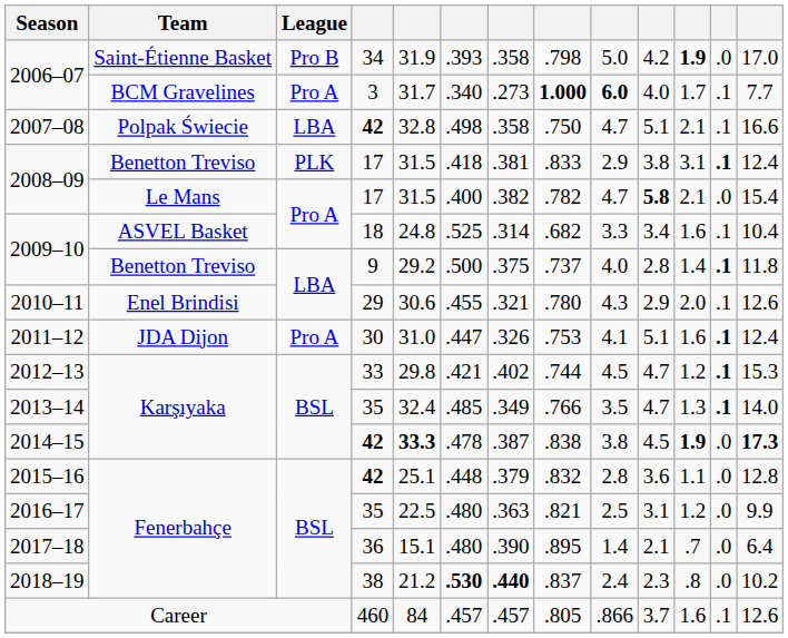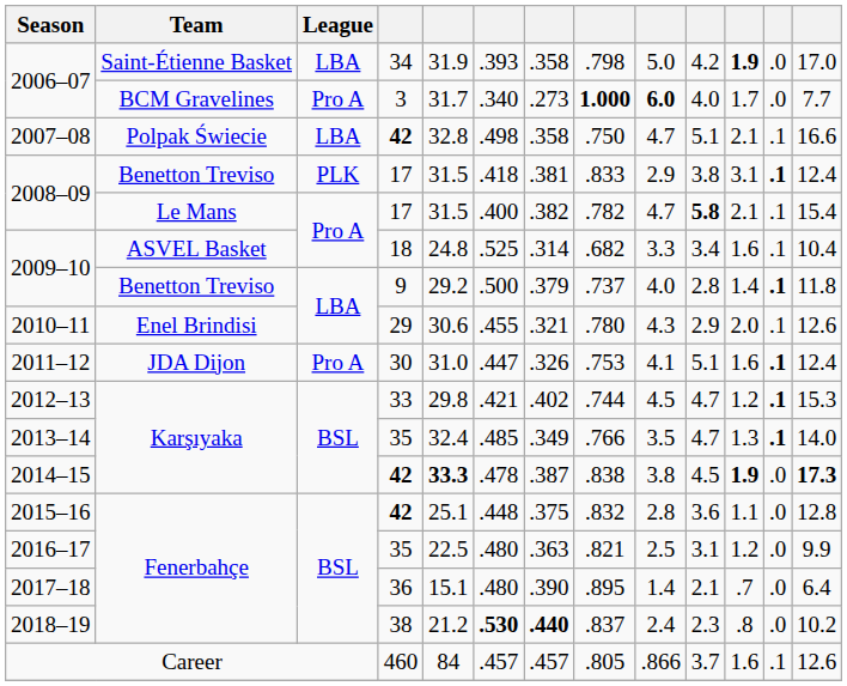 <table class="wikitable sortable" style="font-size:95%; text-align:center;">
 <tr>
 <th>Season</th>
 <th>Team</th>
 <th>League</th>
 <th></th>
 <th></th>
 <th></th>
 <th></th>
 <th></th>
 <th></th>
 <th></th>
 <th></th>
 <th></th>
 <th></th>
 </tr>
 <tr>
 <td rowspan="2">2006–07</td>
 <td><a href='#'>Saint-Étienne Basket</a></td>
-<td><a href='#'>Pro B</a></td>
+<td><a href='#'>LBA</a></td>
 <td>34</td>
 <td>31.9</td>
 <td>.393</td>
 <td>.358</td>
 <td>.798</td>
 <td>5.0</td>
 <td>4.2</td>
 <td><strong>1.9</strong></td>
 <td>.0</td>
 <td>17.0</td>
 </tr>
 <tr>
 <td><a href='#'>BCM Gravelines</a></td>
 <td><a href='#'>Pro A</a></td>
 <td>3</td>
 <td>31.7</td>
 <td>.340</td>
 <td>.273</td>
 <td><strong>1.000</strong></td>
 <td><strong>6.0</strong></td>
 <td>4.0</td>
 <td>1.7</td>
-<td>.1</td>
+<td>.0</td>
 <td>7.7</td>
 </tr>
 <tr>
 <td>2007–08</td>
 <td><a href='#'>Polpak Świecie</a></td>
 <td><a href='#'>LBA</a></td>
 <td><strong>42</strong></td>
 <td>32.8</td>
 <td>.498</td>
 <td>.358</td>
 <td>.750</td>
 <td>4.7</td>
 <td>5.1</td>
 <td>2.1</td>
 <td>.1</td>
 <td>16.6</td>
 </tr>
 <tr>
 <td rowspan="2">2008–09</td>
 <td><a href='#'>Benetton Treviso</a></td>
 <td><a href='#'>PLK</a></td>
 <td>17</td>
 <td>31.5</td>
 <td>.418</td>
 <td>.381</td>
 <td>.833</td>
 <td>2.9</td>
 <td>3.8</td>
 <td>3.1</td>
 <td><strong>.1</strong></td>
 <td>12.4</td>
 </tr>
 <tr>
 <td><a href='#'>Le Mans</a></td>
 <td rowspan="2"><a href='#'>Pro A</a></td>
 <td>17</td>
 <td>31.5</td>
 <td>.400</td>
 <td>.382</td>
 <td>.782</td>
 <td>4.7</td>
 <td><strong>5.8</strong></td>
 <td>2.1</td>
-<td>.0</td>
+<td>.1</td>
 <td>15.4</td>
 </tr>
 <tr>
 <td rowspan="2">2009–10</td>
 <td><a href='#'>ASVEL Basket</a></td>
 <td>18</td>
 <td>24.8</td>
 <td>.525</td>
 <td>.314</td>
 <td>.682</td>
 <td>3.3</td>
 <td>3.4</td>
 <td>1.6</td>
 <td>.1</td>
 <td>10.4</td>
 </tr>
 <tr>
 <td><a href='#'>Benetton Treviso</a></td>
 <td rowspan="2"><a href='#'>LBA</a></td>
 <td>9</td>
 <td>29.2</td>
 <td>.500</td>
-<td>.375</td>
+<td>.379</td>
 <td>.737</td>
 <td>4.0</td>
 <td>2.8</td>
 <td>1.4</td>
 <td><strong>.1</strong></td>
 <td>11.8</td>
 </tr>
 <tr>
 <td>2010–11</td>
 <td><a href='#'>Enel Brindisi</a></td>
 <td>29</td>
 <td>30.6</td>
 <td>.455</td>
 <td>.321</td>
 <td>.780</td>
 <td>4.3</td>
 <td>2.9</td>
 <td>2.0</td>
 <td>.1</td>
 <td>12.6</td>
 </tr>
 <tr>
 <td>2011–12</td>
 <td><a href='#'>JDA Dijon</a></td>
 <td><a href='#'>Pro A</a></td>
 <td>30</td>
 <td>31.0</td>
 <td>.447</td>
 <td>.326</td>
 <td>.753</td>
 <td>4.1</td>
 <td>5.1</td>
 <td>1.6</td>
 <td><strong>.1</strong></td>
 <td>12.4</td>
 </tr>
 <tr>
 <td>2012–13</td>
 <td rowspan="3"><a href='#'>Karşıyaka</a></td>
 <td rowspan="3"><a href='#'>BSL</a></td>
 <td>33</td>
 <td>29.8</td>
 <td>.421</td>
 <td>.402</td>
 <td>.744</td>
 <td>4.5</td>
 <td>4.7</td>
 <td>1.2</td>
 <td><strong>.1</strong></td>
 <td>15.3</td>
 </tr>
 <tr>
 <td>2013–14</td>
 <td>35</td>
 <td>32.4</td>
 <td>.485</td>
 <td>.349</td>
 <td>.766</td>
 <td>3.5</td>
 <td>4.7</td>
 <td>1.3</td>
 <td><strong>.1</strong></td>
 <td>14.0</td>
 </tr>
 <tr>
 <td>2014–15</td>
 <td><strong>42</strong></td>
 <td><strong>33.3</strong></td>
 <td>.478</td>
 <td>.387</td>
 <td>.838</td>
 <td>3.8</td>
 <td>4.5</td>
 <td><strong>1.9</strong></td>
 <td>.0</td>
 <td><strong>17.3</strong></td>
 </tr>
 <tr>
 <td>2015–16</td>
 <td rowspan="4"><a href='#'>Fenerbahçe</a></td>
 <td rowspan="4"><a href='#'>BSL</a></td>
 <td><strong>42</strong></td>
 <td>25.1</td>
 <td>.448</td>
-<td>.379</td>
+<td>.375</td>
 <td>.832</td>
 <td>2.8</td>
 <td>3.6</td>
 <td>1.1</td>
 <td>.0</td>
 <td>12.8</td>
 </tr>
 <tr>
 <td>2016–17</td>
 <td>35</td>
 <td>22.5</td>
 <td>.480</td>
 <td>.363</td>
 <td>.821</td>
 <td>2.5</td>
 <td>3.1</td>
 <td>1.2</td>
 <td>.0</td>
 <td>9.9</td>
 </tr>
 <tr>
 <td>2017–18</td>
 <td>36</td>
 <td>15.1</td>
 <td>.480</td>
 <td>.390</td>
 <td>.895</td>
 <td>1.4</td>
 <td>2.1</td>
 <td>.7</td>
 <td>.0</td>
 <td>6.4</td>
 </tr>
 <tr>
 <td>2018–19</td>
 <td>38</td>
 <td>21.2</td>
 <td><strong>.530</strong></td>
 <td><strong>.440</strong></td>
 <td>.837</td>
 <td>2.4</td>
 <td>2.3</td>
 <td>.8</td>
 <td>.0</td>
 <td>10.2</td>
 </tr>
 <tr class="sortbottom">
 <td align="center" colspan="3">Career</td>
 <td>460</td>
 <td>84</td>
 <td>.457</td>
 <td>.457</td>
 <td>.805</td>
 <td>.866</td>
 <td>3.7</td>
 <td>1.6</td>
 <td>.1</td>
 <td>12.6</td>
 </tr>
 <tr>
 </tr>
 </table>
